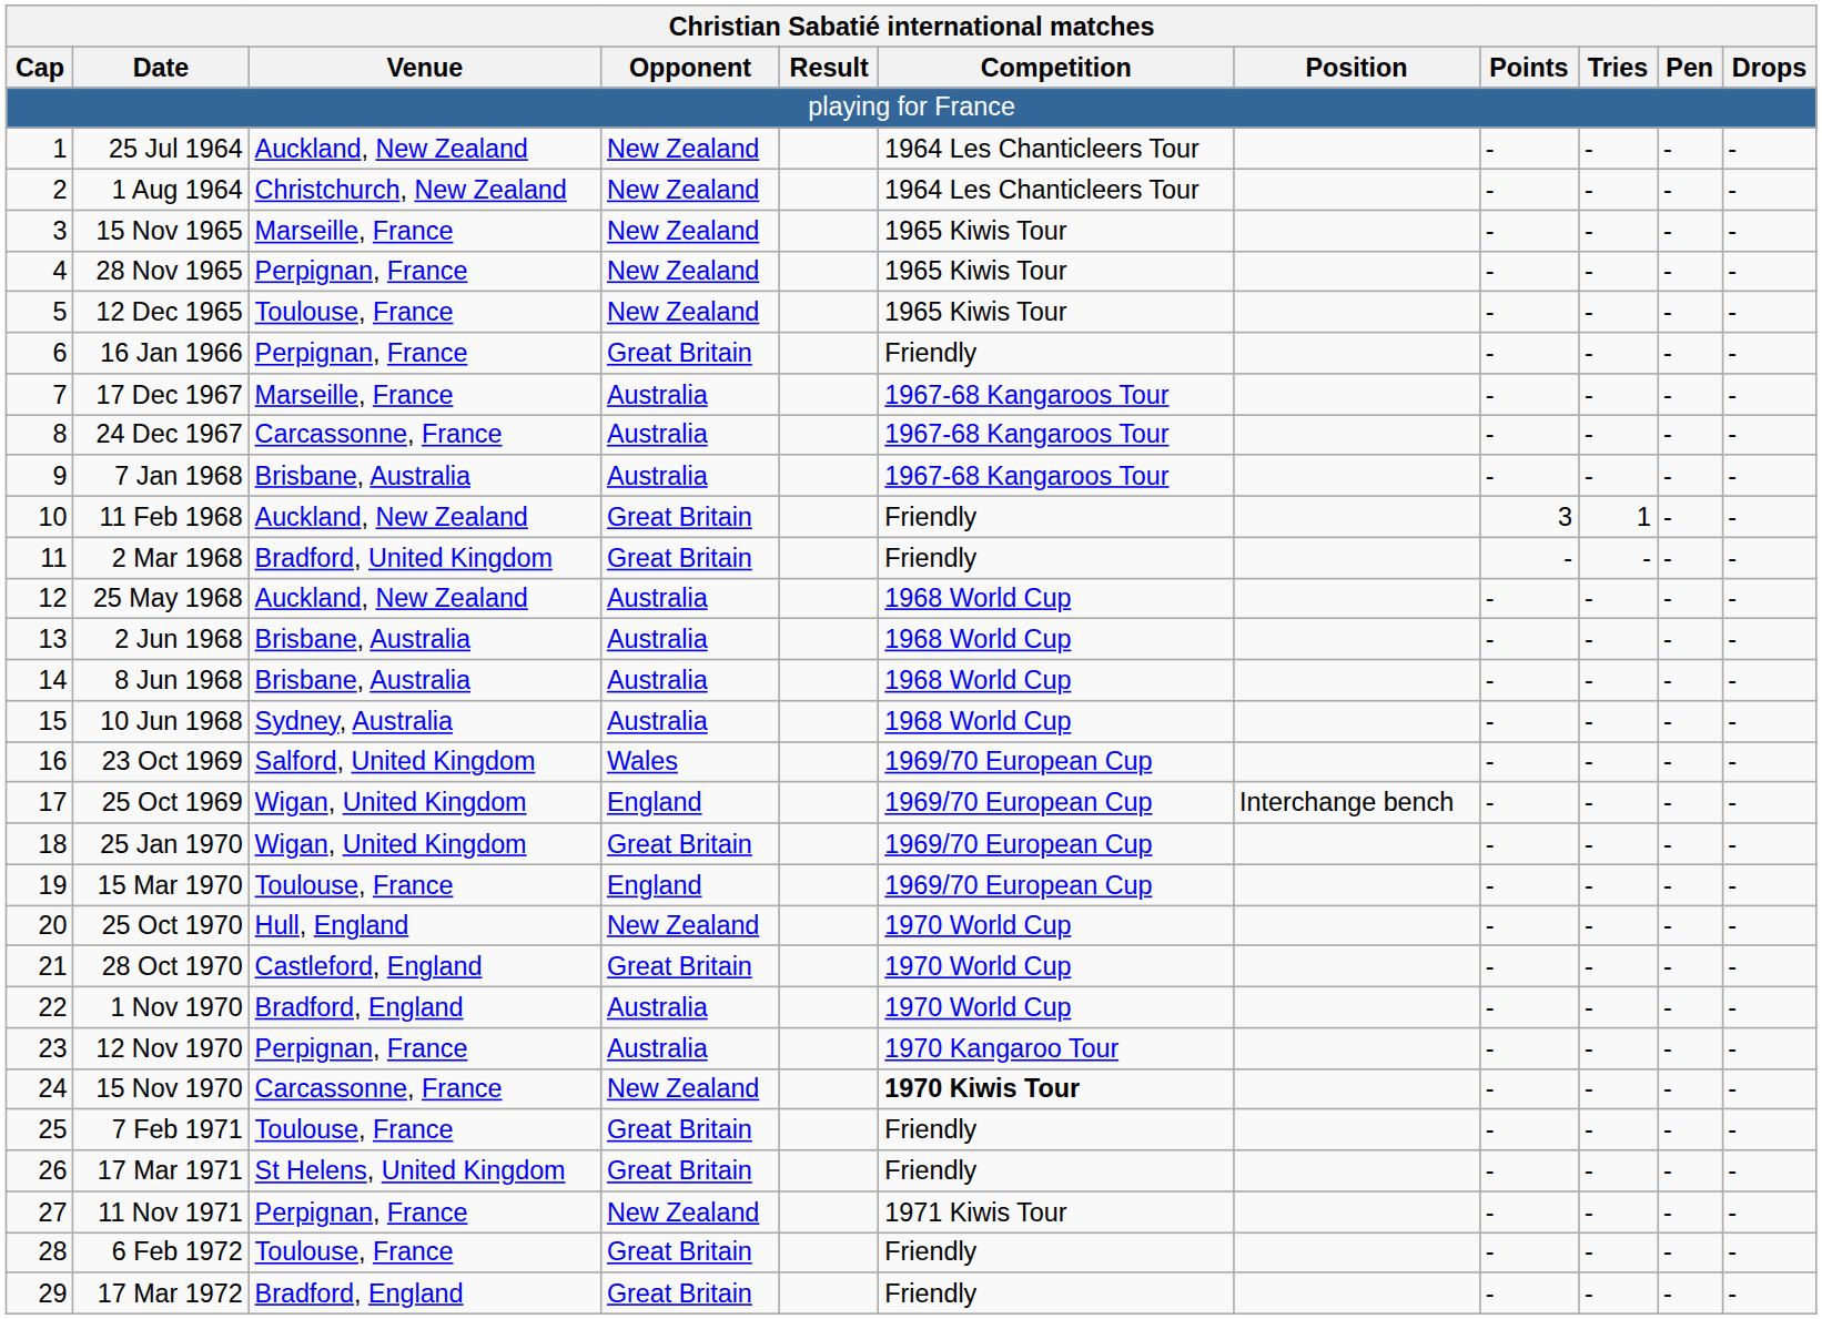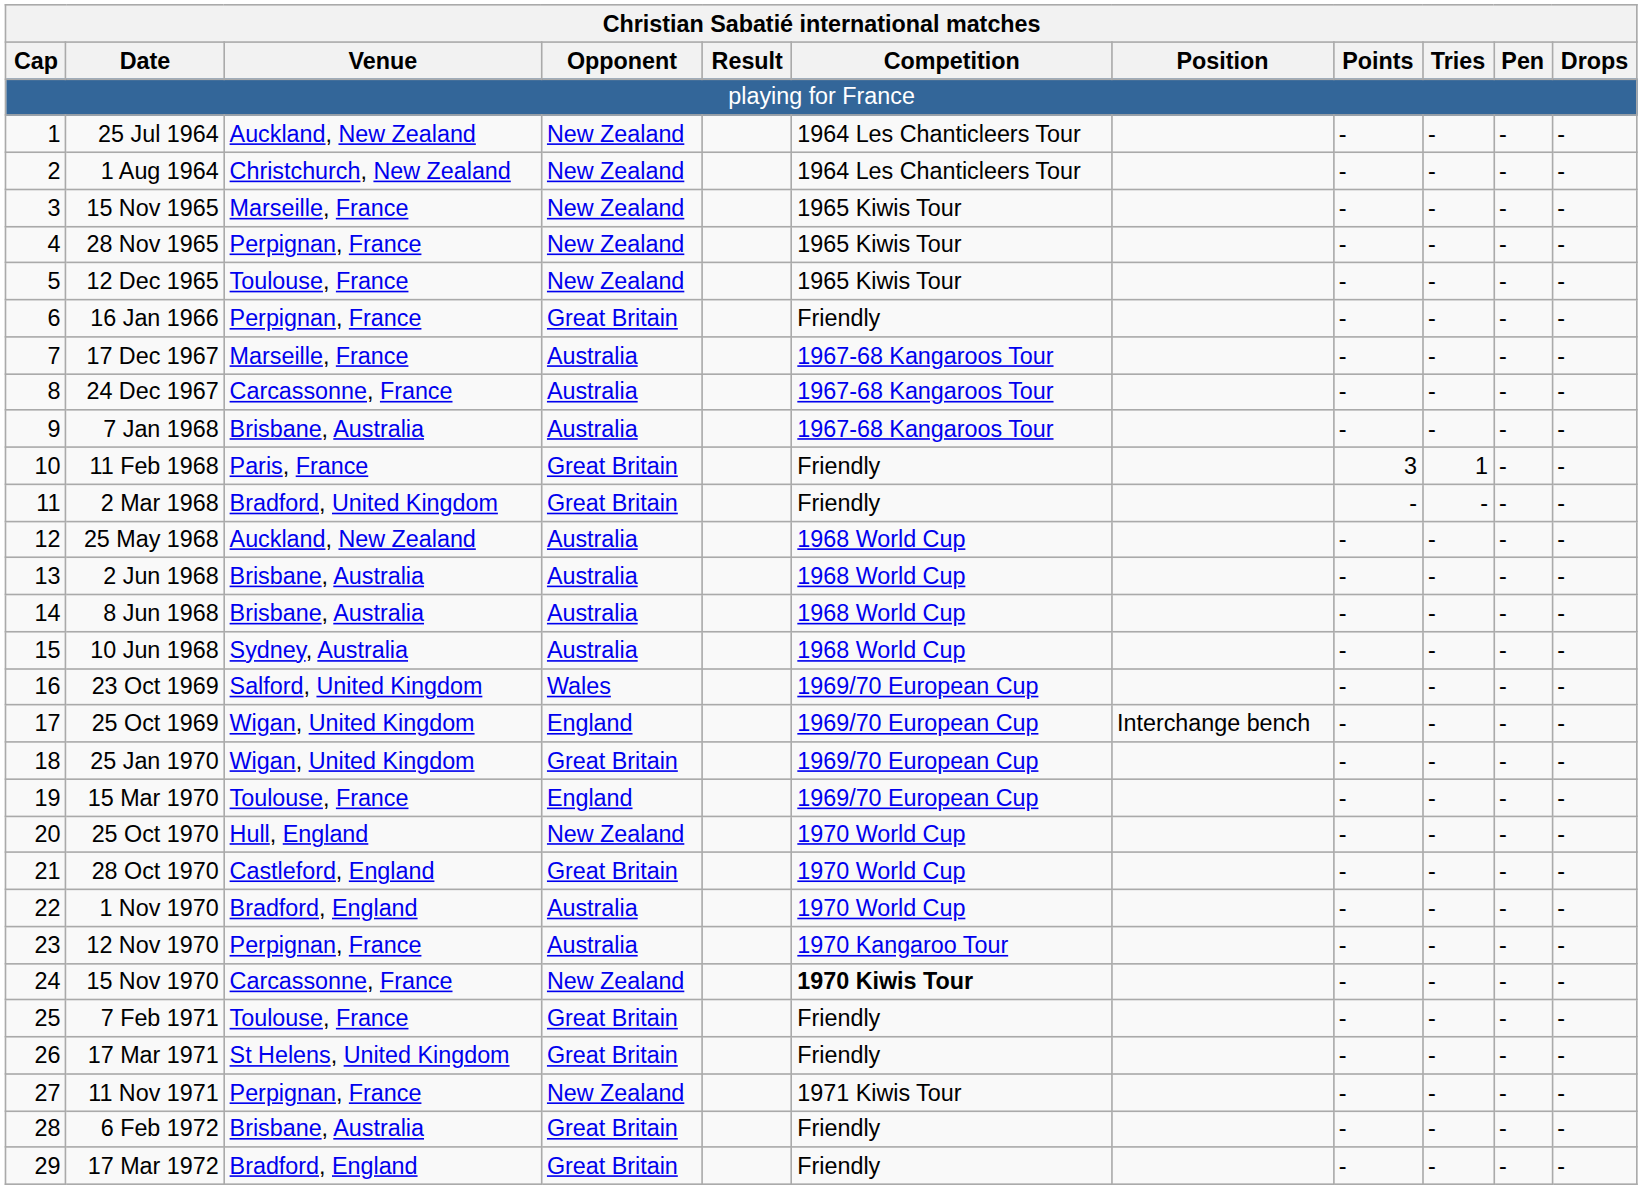 <table class="wikitable sortable" style="float:center; border:1px; font-size:90%; margin-left:1em;" border="1">
 <tr>
 <th colspan="12" width="1000">Christian Sabatié international matches</th>
 </tr>
 <tr>
 <th>Cap</th>
 <th>Date</th>
 <th>Venue</th>
 <th>Opponent</th>
 <th>Result</th>
 <th>Competition</th>
 <th>Position</th>
 <th>Points</th>
 <th>Tries</th>
 <th>Pen</th>
 <th>Drops</th>
 </tr>
 <tr>
 <td colspan="11" style="text-align:center; background-color:#369; color:#ffffff;">playing for France</td>
 </tr>
 <tr>
 <td align="right">1</td>
 <td align="right">25 Jul 1964</td>
 <td><a href='#'>Auckland</a>, <a href='#'>New Zealand</a></td>
 <td> <a href='#'>New Zealand</a></td>
 <td align="center"></td>
 <td>1964 Les Chanticleers Tour</td>
 <td></td>
 <td>-</td>
 <td>-</td>
 <td>-</td>
 <td>-</td>
 </tr>
 <tr>
 <td align="right">2</td>
 <td align="right">1 Aug 1964</td>
 <td><a href='#'>Christchurch</a>, <a href='#'>New Zealand</a></td>
 <td> <a href='#'>New Zealand</a></td>
 <td align="center"></td>
 <td>1964 Les Chanticleers Tour</td>
 <td></td>
 <td>-</td>
 <td>-</td>
 <td>-</td>
 <td>-</td>
 </tr>
 <tr>
 <td align="right">3</td>
 <td align="right">15 Nov 1965</td>
 <td><a href='#'>Marseille</a>, <a href='#'>France</a></td>
 <td> <a href='#'>New Zealand</a></td>
 <td align="center"></td>
 <td>1965 Kiwis Tour</td>
 <td></td>
 <td>-</td>
 <td>-</td>
 <td>-</td>
 <td>-</td>
 </tr>
 <tr>
 <td align="right">4</td>
 <td align="right">28 Nov 1965</td>
 <td><a href='#'>Perpignan</a>, <a href='#'>France</a></td>
 <td> <a href='#'>New Zealand</a></td>
 <td align="center"></td>
 <td>1965 Kiwis Tour</td>
 <td></td>
 <td>-</td>
 <td>-</td>
 <td>-</td>
 <td>-</td>
 </tr>
 <tr>
 <td align="right">5</td>
 <td align="right">12 Dec 1965</td>
 <td><a href='#'>Toulouse</a>, <a href='#'>France</a></td>
 <td> <a href='#'>New Zealand</a></td>
 <td align="center"></td>
 <td>1965 Kiwis Tour</td>
 <td></td>
 <td>-</td>
 <td>-</td>
 <td>-</td>
 <td>-</td>
 </tr>
 <tr>
 <td align="right">6</td>
 <td align="right">16 Jan 1966</td>
 <td><a href='#'>Perpignan</a>, <a href='#'>France</a></td>
 <td> <a href='#'>Great Britain</a></td>
 <td align="center"></td>
 <td>Friendly</td>
 <td></td>
 <td>-</td>
 <td>-</td>
 <td>-</td>
 <td>-</td>
 </tr>
 <tr>
 <td align="right">7</td>
 <td align="right">17 Dec 1967</td>
 <td><a href='#'>Marseille</a>, <a href='#'>France</a></td>
 <td> <a href='#'>Australia</a></td>
 <td align="center"></td>
 <td><a href='#'>1967-68 Kangaroos Tour</a></td>
 <td></td>
 <td>-</td>
 <td>-</td>
 <td>-</td>
 <td>-</td>
 </tr>
 <tr>
 <td align="right">8</td>
 <td align="right">24 Dec 1967</td>
 <td><a href='#'>Carcassonne</a>, <a href='#'>France</a></td>
 <td> <a href='#'>Australia</a></td>
 <td align="center"></td>
 <td><a href='#'>1967-68 Kangaroos Tour</a></td>
 <td></td>
 <td>-</td>
 <td>-</td>
 <td>-</td>
 <td>-</td>
 </tr>
 <tr>
 <td align="right">9</td>
 <td align="right">7 Jan 1968</td>
 <td><a href='#'>Brisbane</a>, <a href='#'>Australia</a></td>
 <td> <a href='#'>Australia</a></td>
 <td align="center"></td>
 <td><a href='#'>1967-68 Kangaroos Tour</a></td>
 <td></td>
 <td>-</td>
 <td>-</td>
 <td>-</td>
 <td>-</td>
 </tr>
 <tr>
 <td align="right">10</td>
 <td align="right">11 Feb 1968</td>
-<td><a href='#'>Auckland</a>, <a href='#'>New Zealand</a></td>
+<td><a href='#'>Paris</a>, <a href='#'>France</a></td>
 <td> <a href='#'>Great Britain</a></td>
 <td align="center"></td>
 <td>Friendly</td>
 <td></td>
 <td align="right">3</td>
 <td align="right">1</td>
 <td>-</td>
 <td>-</td>
 </tr>
 <tr>
 <td align="right">11</td>
 <td align="right">2 Mar 1968</td>
 <td><a href='#'>Bradford</a>, <a href='#'>United Kingdom</a></td>
 <td> <a href='#'>Great Britain</a></td>
 <td align="center"></td>
 <td>Friendly</td>
 <td></td>
 <td align="right">-</td>
 <td align="right">-</td>
 <td>-</td>
 <td>-</td>
 </tr>
 <tr>
 <td align="right">12</td>
 <td align="right">25 May 1968</td>
 <td><a href='#'>Auckland</a>, <a href='#'>New Zealand</a></td>
 <td> <a href='#'>Australia</a></td>
 <td align="center"></td>
 <td><a href='#'>1968 World Cup</a></td>
 <td></td>
 <td>-</td>
 <td>-</td>
 <td>-</td>
 <td>-</td>
 </tr>
 <tr>
 <td align="right">13</td>
 <td align="right">2 Jun 1968</td>
 <td><a href='#'>Brisbane</a>, <a href='#'>Australia</a></td>
 <td> <a href='#'>Australia</a></td>
 <td align="center"></td>
 <td><a href='#'>1968 World Cup</a></td>
 <td></td>
 <td>-</td>
 <td>-</td>
 <td>-</td>
 <td>-</td>
 </tr>
 <tr>
 <td align="right">14</td>
 <td align="right">8 Jun 1968</td>
 <td><a href='#'>Brisbane</a>, <a href='#'>Australia</a></td>
 <td> <a href='#'>Australia</a></td>
 <td align="center"></td>
 <td><a href='#'>1968 World Cup</a></td>
 <td></td>
 <td>-</td>
 <td>-</td>
 <td>-</td>
 <td>-</td>
 </tr>
 <tr>
 <td align="right">15</td>
 <td align="right">10 Jun 1968</td>
 <td><a href='#'>Sydney</a>, <a href='#'>Australia</a></td>
 <td> <a href='#'>Australia</a></td>
 <td align="center"></td>
 <td><a href='#'>1968 World Cup</a></td>
 <td></td>
 <td>-</td>
 <td>-</td>
 <td>-</td>
 <td>-</td>
 </tr>
 <tr>
 <td align="right">16</td>
 <td align="right">23 Oct 1969</td>
 <td><a href='#'>Salford</a>, <a href='#'>United Kingdom</a></td>
 <td> <a href='#'>Wales</a></td>
 <td align="center"></td>
 <td><a href='#'>1969/70 European Cup</a></td>
 <td></td>
 <td>-</td>
 <td>-</td>
 <td>-</td>
 <td>-</td>
 </tr>
 <tr>
 <td align="right">17</td>
 <td align="right">25 Oct 1969</td>
 <td><a href='#'>Wigan</a>, <a href='#'>United Kingdom</a></td>
 <td> <a href='#'>England</a></td>
 <td align="center"></td>
 <td><a href='#'>1969/70 European Cup</a></td>
 <td>Interchange bench</td>
 <td>-</td>
 <td>-</td>
 <td>-</td>
 <td>-</td>
 </tr>
 <tr>
 <td align="right">18</td>
 <td align="right">25 Jan 1970</td>
 <td><a href='#'>Wigan</a>, <a href='#'>United Kingdom</a></td>
 <td> <a href='#'>Great Britain</a></td>
 <td align="center"></td>
 <td><a href='#'>1969/70 European Cup</a></td>
 <td></td>
 <td>-</td>
 <td>-</td>
 <td>-</td>
 <td>-</td>
 </tr>
 <tr>
 <td align="right">19</td>
 <td align="right">15 Mar 1970</td>
 <td><a href='#'>Toulouse</a>, <a href='#'>France</a></td>
 <td> <a href='#'>England</a></td>
 <td align="center"></td>
 <td><a href='#'>1969/70 European Cup</a></td>
 <td></td>
 <td>-</td>
 <td>-</td>
 <td>-</td>
 <td>-</td>
 </tr>
 <tr>
 <td align="right">20</td>
 <td align="right">25 Oct 1970</td>
 <td><a href='#'>Hull</a>, <a href='#'>England</a></td>
 <td> <a href='#'>New Zealand</a></td>
 <td align="center"></td>
 <td><a href='#'>1970 World Cup</a></td>
 <td></td>
 <td>-</td>
 <td>-</td>
 <td>-</td>
 <td>-</td>
 </tr>
 <tr>
 <td align="right">21</td>
 <td align="right">28 Oct 1970</td>
 <td><a href='#'>Castleford</a>, <a href='#'>England</a></td>
 <td> <a href='#'>Great Britain</a></td>
 <td align="center"></td>
 <td><a href='#'>1970 World Cup</a></td>
 <td></td>
 <td>-</td>
 <td>-</td>
 <td>-</td>
 <td>-</td>
 </tr>
 <tr>
 <td align="right">22</td>
 <td align="right">1 Nov 1970</td>
 <td><a href='#'>Bradford</a>, <a href='#'>England</a></td>
 <td> <a href='#'>Australia</a></td>
 <td align="center"></td>
 <td><a href='#'>1970 World Cup</a></td>
 <td></td>
 <td>-</td>
 <td>-</td>
 <td>-</td>
 <td>-</td>
 </tr>
 <tr>
 <td align="right">23</td>
 <td align="right">12 Nov 1970</td>
 <td><a href='#'>Perpignan</a>, <a href='#'>France</a></td>
 <td> <a href='#'>Australia</a></td>
 <td align="center"></td>
 <td><a href='#'>1970 Kangaroo Tour</a></td>
 <td></td>
 <td>-</td>
 <td>-</td>
 <td>-</td>
 <td>-</td>
 </tr>
 <tr>
 <td align="right">24</td>
 <td align="right">15 Nov 1970</td>
 <td><a href='#'>Carcassonne</a>, <a href='#'>France</a></td>
 <td> <a href='#'>New Zealand</a></td>
 <td align="center"></td>
 <td><strong>1970 Kiwis Tour</strong></td>
 <td></td>
 <td>-</td>
 <td>-</td>
 <td>-</td>
 <td>-</td>
 </tr>
 <tr>
 <td align="right">25</td>
 <td align="right">7 Feb 1971</td>
 <td><a href='#'>Toulouse</a>, <a href='#'>France</a></td>
 <td> <a href='#'>Great Britain</a></td>
 <td align="center"></td>
 <td>Friendly</td>
 <td></td>
 <td>-</td>
 <td>-</td>
 <td>-</td>
 <td>-</td>
 </tr>
 <tr>
 <td align="right">26</td>
 <td align="right">17 Mar 1971</td>
 <td><a href='#'>St Helens</a>, <a href='#'>United Kingdom</a></td>
 <td> <a href='#'>Great Britain</a></td>
 <td align="center"></td>
 <td>Friendly</td>
 <td></td>
 <td>-</td>
 <td>-</td>
 <td>-</td>
 <td>-</td>
 </tr>
 <tr>
 <td align="right">27</td>
 <td align="right">11 Nov 1971</td>
 <td><a href='#'>Perpignan</a>, <a href='#'>France</a></td>
 <td> <a href='#'>New Zealand</a></td>
 <td align="center"></td>
 <td>1971 Kiwis Tour</td>
 <td></td>
 <td>-</td>
 <td>-</td>
 <td>-</td>
 <td>-</td>
 </tr>
 <tr>
 <td align="right">28</td>
 <td align="right">6 Feb 1972</td>
-<td><a href='#'>Toulouse</a>, <a href='#'>France</a></td>
+<td><a href='#'>Brisbane</a>, <a href='#'>Australia</a></td>
 <td> <a href='#'>Great Britain</a></td>
 <td align="center"></td>
 <td>Friendly</td>
 <td></td>
 <td>-</td>
 <td>-</td>
 <td>-</td>
 <td>-</td>
 </tr>
 <tr>
 <td align="right">29</td>
 <td align="right">17 Mar 1972</td>
 <td><a href='#'>Bradford</a>, <a href='#'>England</a></td>
 <td> <a href='#'>Great Britain</a></td>
 <td align="center"></td>
 <td>Friendly</td>
 <td></td>
 <td>-</td>
 <td>-</td>
 <td>-</td>
 <td>-</td>
 </tr>
 </table>
